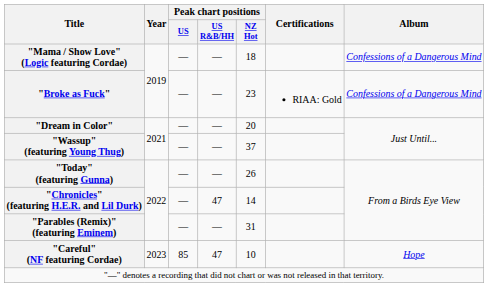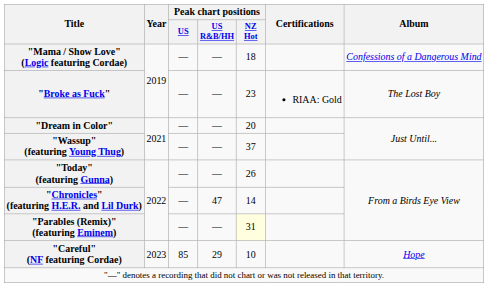 <table class="wikitable plainrowheaders" style="text-align:center">
 <tr>
 <th scope="col" rowspan="2">Title</th>
 <th scope="col" rowspan="2">Year</th>
 <th scope="col" colspan="3">Peak chart positions</th>
 <th rowspan="2">Certifications</th>
 <th rowspan="2" scope="col">Album</th>
 </tr>
 <tr>
 <th scope="col" style="width:3em;font-size:85%;"><a href='#'>US</a><br></th>
 <th scope="col" style="width:3em;font-size:85%;"><a href='#'>US<br>R&B/HH</a><br></th>
 <th scope="col" style="width:3em;font-size:85%;"><a href='#'>NZ<br>Hot</a><br></th>
 </tr>
 <tr>
 <th scope="row">"Mama / Show Love"<br><span>(<a href='#'>Logic</a> featuring Cordae)</span></th>
 <td rowspan="2">2019</td>
 <td>—</td>
 <td>—</td>
 <td>18</td>
 <td></td>
 <td><em><a href='#'>Confessions of a Dangerous Mind</a></em></td>
 </tr>
 <tr>
 <th scope="row">"<a href='#'>Broke as Fuck</a>"</th>
 <td>—</td>
 <td>—</td>
 <td>23</td>
 <td><br><ul><li>RIAA: Gold</li></ul></td>
-<td><em><a href='#'>Confessions of a Dangerous Mind</a></em></td>
+<td><em>The Lost Boy</em></td>
 </tr>
 <tr>
 <th scope="row">"Dream in Color"</th>
 <td rowspan="2">2021</td>
 <td>—</td>
 <td>—</td>
 <td>20</td>
 <td></td>
 <td rowspan="2"><em>Just Until...</em></td>
 </tr>
 <tr>
 <th scope="row">"Wassup"<br><span>(featuring <a href='#'>Young Thug</a>)</span></th>
 <td>—</td>
 <td>—</td>
 <td>37</td>
 <td></td>
 </tr>
 <tr>
 <th scope="row">"Today"<br><span>(featuring <a href='#'>Gunna</a>)</span></th>
 <td rowspan="3">2022</td>
 <td>—</td>
 <td>—</td>
 <td>26</td>
 <td></td>
 <td rowspan="3"><em>From a Birds Eye View</em></td>
 </tr>
 <tr>
 <th scope="row">"<a href='#'>Chronicles</a>"<br><span>(featuring <a href='#'>H.E.R.</a> and <a href='#'>Lil Durk</a>)</span></th>
 <td>—</td>
 <td>47</td>
 <td>14</td>
 <td></td>
 </tr>
 <tr>
 <th scope="row">"Parables (Remix)"<br><span>(featuring <a href='#'>Eminem</a>)</span></th>
 <td>—</td>
 <td>—</td>
-<td>31</td>
+<td style="background: lightyellow;">31</td>
 <td></td>
 </tr>
 <tr>
 <th scope="row">"Careful"<br><span>(<a href='#'>NF</a> featuring Cordae)</span></th>
 <td>2023</td>
 <td>85</td>
-<td>47</td>
+<td>29</td>
 <td>10</td>
 <td></td>
 <td><em><a href='#'>Hope</a></em></td>
 </tr>
 <tr>
 <td colspan="7" style="font-size:90%">"—" denotes a recording that did not chart or was not released in that territory.</td>
 </tr>
 </table>
